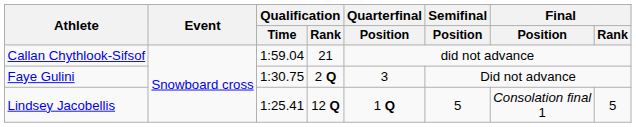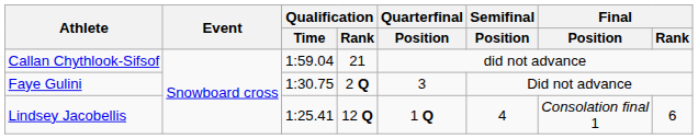 <table class=wikitable style=font-size:90%;text-align:center>
 <tr>
 <th rowspan=2>Athlete</th>
 <th rowspan=2>Event</th>
 <th colspan=2>Qualification</th>
 <th>Quarterfinal</th>
 <th>Semifinal</th>
 <th colspan=2>Final</th>
 </tr>
 <tr style=font-size:95%>
 <th>Time</th>
 <th>Rank</th>
 <th>Position</th>
 <th>Position</th>
 <th>Position</th>
 <th>Rank</th>
 </tr>
 <tr>
 <td align=left><a href='#'>Callan Chythlook-Sifsof</a></td>
 <td align=left rowspan=3><a href='#'>Snowboard cross</a></td>
 <td>1:59.04</td>
 <td>21</td>
 <td colspan=4>did not advance</td>
 </tr>
 <tr>
 <td align=left><a href='#'>Faye Gulini</a></td>
 <td>1:30.75</td>
 <td>2 <strong>Q</strong></td>
 <td>3</td>
 <td colspan=3>Did not advance</td>
 </tr>
 <tr>
 <td align=left><a href='#'>Lindsey Jacobellis</a></td>
 <td>1:25.41</td>
 <td>12 <strong>Q</strong></td>
 <td>1 <strong>Q</strong></td>
-<td>5</td>
+<td>4</td>
 <td><em>Consolation final</em><br>1</td>
-<td>5</td>
+<td>6</td>
 </tr>
 </table>
